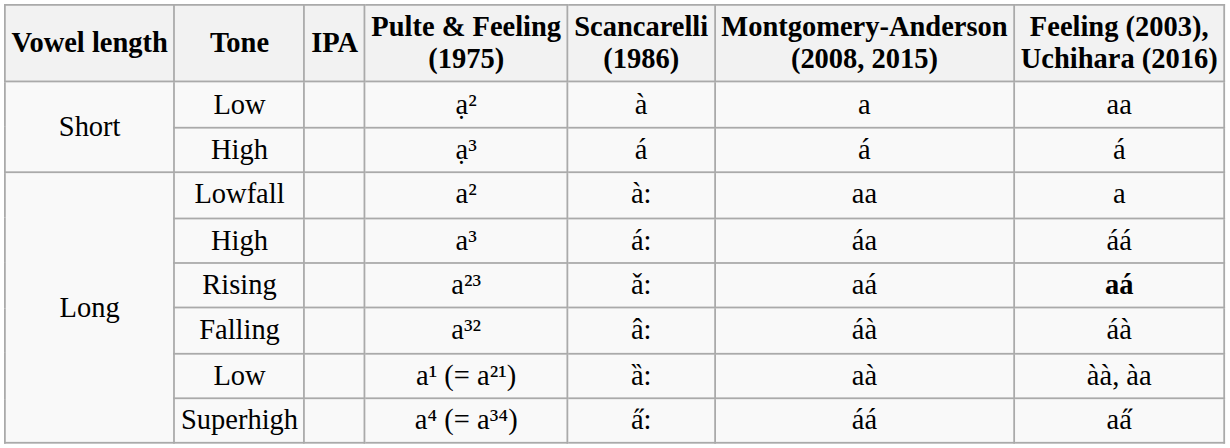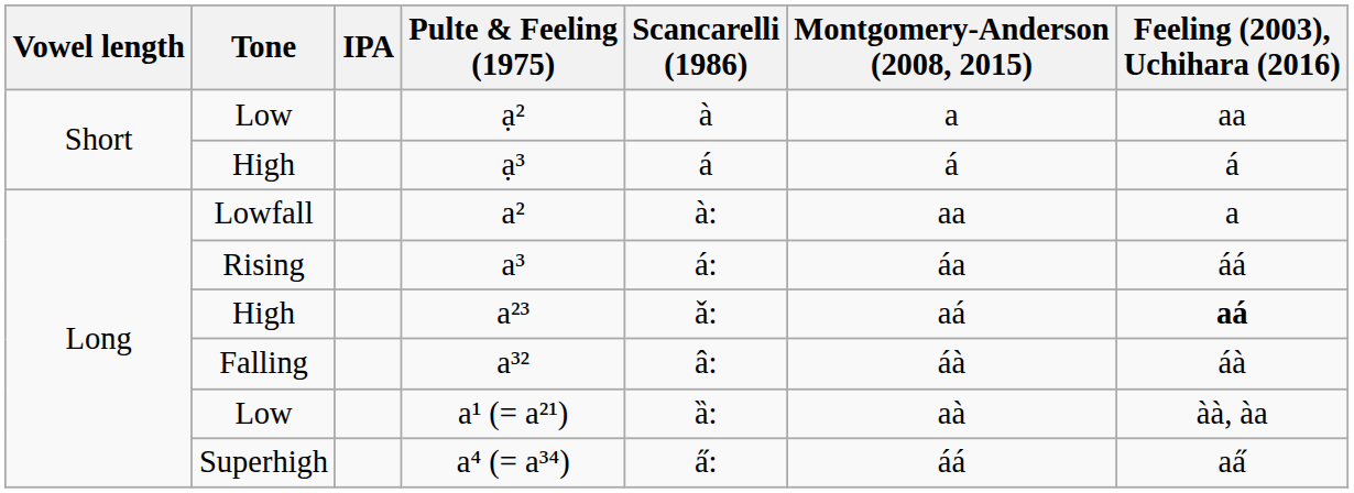 <table class="wikitable" style="text-align: center">
 <tr>
 <th>Vowel length</th>
 <th>Tone</th>
 <th>IPA</th>
 <th>Pulte & Feeling<br>(1975)</th>
 <th>Scancarelli<br>(1986)</th>
 <th>Montgomery-Anderson<br>(2008, 2015)</th>
 <th>Feeling (2003),<br>Uchihara (2016)</th>
 </tr>
 <tr>
 <td rowspan="2">Short</td>
 <td>Low</td>
 <td></td>
 <td>ạ²</td>
 <td>à</td>
 <td>a</td>
 <td>aa</td>
 </tr>
 <tr>
 <td>High</td>
 <td></td>
 <td>ạ³</td>
 <td>á</td>
 <td>á</td>
 <td>á</td>
 </tr>
 <tr>
 <td rowspan="6">Long</td>
 <td>Lowfall</td>
 <td></td>
 <td>a²</td>
 <td>à:</td>
 <td>aa</td>
 <td>a</td>
 </tr>
 <tr>
-<td>High</td>
+<td>Rising</td>
 <td></td>
 <td>a³</td>
 <td>á:</td>
 <td>áa</td>
 <td>áá</td>
 </tr>
 <tr>
-<td>Rising</td>
+<td>High</td>
 <td></td>
 <td>a²³</td>
 <td>ǎ:</td>
 <td>aá</td>
 <td><strong>aá</strong></td>
 </tr>
 <tr>
 <td>Falling</td>
 <td></td>
 <td>a³²</td>
 <td>â:</td>
 <td>áà</td>
 <td>áà</td>
 </tr>
 <tr>
 <td>Low</td>
 <td></td>
 <td>a¹ (= a²¹)</td>
 <td>ȁ:</td>
 <td>aà</td>
 <td>àà, àa</td>
 </tr>
 <tr>
 <td>Superhigh</td>
 <td></td>
 <td>a⁴ (= a³⁴)</td>
 <td>a̋:</td>
 <td>áá</td>
 <td>aa̋</td>
 </tr>
 </table>
